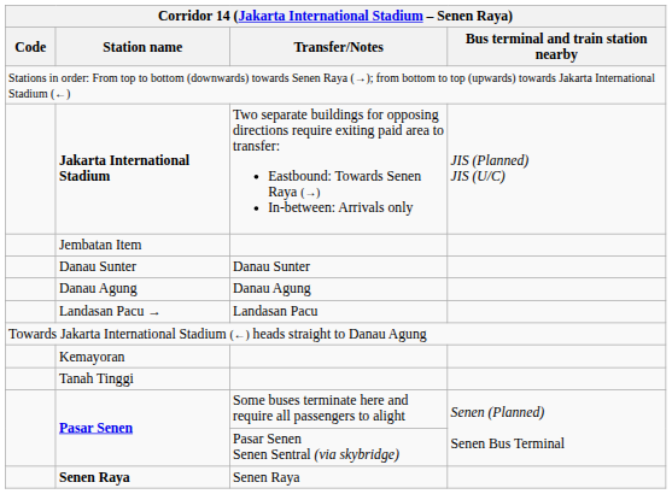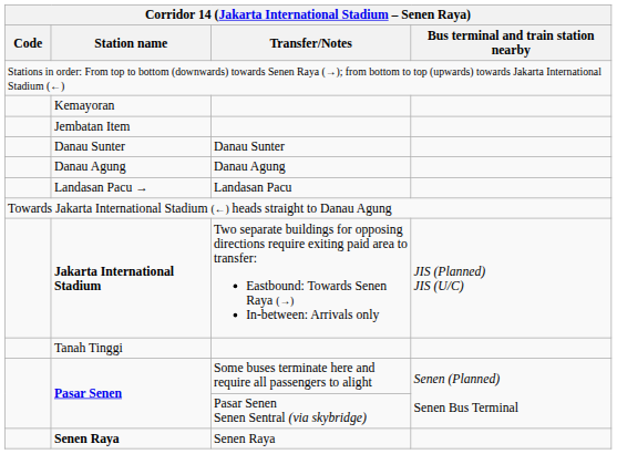 <table class="wikitable" style="font-size:100%">
 <tr>
 <th colspan="4" align="left"> Corridor 14 (<a href='#'>Jakarta International Stadium</a> – Senen Raya)</th>
 </tr>
 <tr>
 <th width="50">Code</th>
 <th width="190">Station name</th>
 <th width="240">Transfer/Notes</th>
 <th width="240">Bus terminal and train station nearby</th>
 </tr>
 <tr>
 <td colspan="4"><small>Stations in order: From top to bottom (downwards) towards Senen Raya (→); from bottom to top (upwards) towards Jakarta International Stadium (←)</small></td>
 </tr>
 <tr>
 <td align="center"><strong></strong></td>
-<td><strong>Jakarta International Stadium</strong></td>
-<td>Two separate buildings for opposing directions require exiting paid area to transfer:<br><ul><li>Eastbound: Towards Senen Raya <small>(→)</small></li><li>In-between: Arrivals only</li></ul></td>
-<td> <em>JIS (Planned)</em><br> <em>JIS (U/C)</em></td>
+<td>Kemayoran</td>
+<td></td>
+<td></td>
 </tr>
 <tr>
 <td align="center"><strong></strong></td>
 <td>Jembatan Item</td>
 <td></td>
 <td></td>
 </tr>
 <tr>
 <td align="center"><strong></strong><br><strong></strong></td>
 <td>Danau Sunter</td>
 <td> Danau Sunter</td>
 <td></td>
 </tr>
 <tr>
 <td align="center"><strong></strong><br><strong></strong></td>
 <td>Danau Agung</td>
 <td> Danau Agung</td>
 <td></td>
 </tr>
 <tr>
 <td align="center"><strong></strong><br><strong></strong></td>
 <td>Landasan Pacu →</td>
 <td> Landasan Pacu</td>
 <td></td>
 </tr>
 <tr>
 <td colspan="4">Towards Jakarta International Stadium <small>(←)</small> heads straight to Danau Agung</td>
 </tr>
 <tr>
 <td align="center"><strong></strong></td>
-<td>Kemayoran</td>
-<td></td>
-<td></td>
+<td><strong>Jakarta International Stadium</strong></td>
+<td>Two separate buildings for opposing directions require exiting paid area to transfer:<br><ul><li>Eastbound: Towards Senen Raya <small>(→)</small></li><li>In-between: Arrivals only</li></ul></td>
+<td> <em>JIS (Planned)</em><br> <em>JIS (U/C)</em></td>
 </tr>
 <tr>
 <td align="center"><strong></strong></td>
 <td>Tanah Tinggi</td>
 <td></td>
 <td></td>
 </tr>
 <tr>
 <td rowspan="2" align="center"><strong></strong><br><strong></strong></td>
 <td rowspan="2"><a href='#'><strong>Pasar Senen</strong></a></td>
 <td>Some buses terminate here and require all passengers to alight</td>
 <td rowspan="2"> <em>Senen (Planned)</em><br>  <br> Senen Bus Terminal</td>
 </tr>
 <tr>
 <td>   Pasar Senen<br>  Senen Sentral <em>(via skybridge)</em></td>
 </tr>
 <tr>
 <td align="center"><strong></strong><br><strong></strong></td>
 <td><strong>Senen Raya</strong></td>
 <td> Senen Raya</td>
 <td></td>
 </tr>
 </table>
